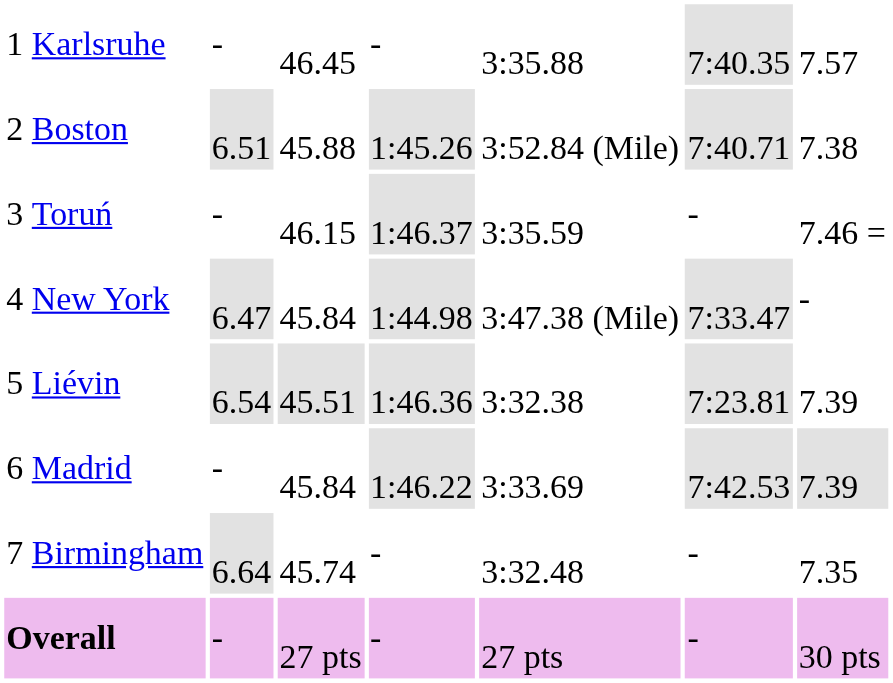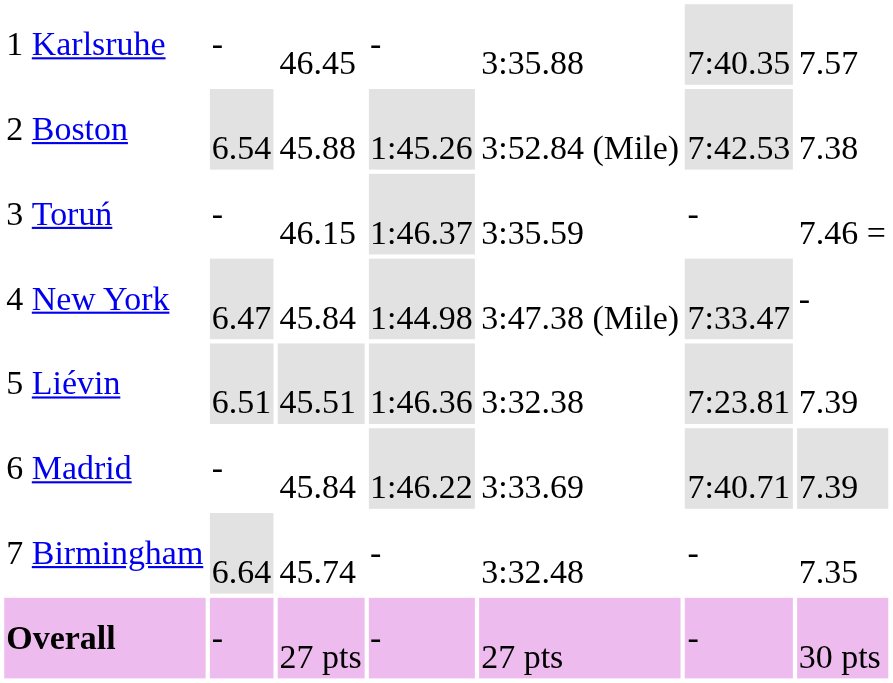 <table>
 <tr>
 <td>1</td>
 <td align=left><a href='#'>Karlsruhe</a></td>
 <td> -</td>
 <td> <br>46.45</td>
 <td> -</td>
 <td> <br>3:35.88</td>
 <td bgcolor=#e2e2e2> <br>7:40.35</td>
 <td> <br>7.57</td>
 </tr>
 <tr>
 <td>2</td>
 <td align=left><a href='#'>Boston</a></td>
-<td bgcolor=#e2e2e2> <br>6.51</td>
+<td bgcolor=#e2e2e2> <br>6.54 </td>
 <td> <br>45.88</td>
 <td bgcolor=#e2e2e2> <br>1:45.26</td>
 <td> <br>3:52.84 (Mile)</td>
-<td bgcolor=#e2e2e2> <br>7:40.71</td>
+<td bgcolor=#e2e2e2> <br>7:42.53 </td>
 <td> <br>7.38</td>
 </tr>
 <tr>
 <td>3</td>
 <td align=left><a href='#'>Toruń</a></td>
 <td> -</td>
 <td> <br>46.15 </td>
 <td bgcolor=#e2e2e2> <br>1:46.37</td>
 <td> <br>3:35.59 </td>
 <td> -</td>
 <td> <br>	7.46 =</td>
 </tr>
 <tr>
 <td>4</td>
 <td align=left><a href='#'>New York</a></td>
 <td bgcolor=#e2e2e2> <br>6.47</td>
 <td> <br>45.84 </td>
 <td bgcolor=#e2e2e2> <br>1:44.98  </td>
 <td> <br>3:47.38 (Mile)   </td>
 <td bgcolor=#e2e2e2> <br>7:33.47 </td>
 <td> -</td>
 </tr>
 <tr>
 <td>5</td>
 <td align=left><a href='#'>Liévin</a></td>
-<td bgcolor=#e2e2e2> <br>6.54 </td>
+<td bgcolor=#e2e2e2> <br>6.51</td>
 <td bgcolor=#e2e2e2> <br>45.51 </td>
 <td bgcolor=#e2e2e2> <br>1:46.36 </td>
 <td> <br>3:32.38 </td>
 <td bgcolor=#e2e2e2> <br>7:23.81 </td>
 <td> <br>7.39</td>
 </tr>
 <tr>
 <td>6</td>
 <td align=left><a href='#'>Madrid</a></td>
 <td> -</td>
 <td> <br>45.84</td>
 <td bgcolor=#e2e2e2> <br>1:46.22</td>
 <td> <br>3:33.69 </td>
-<td bgcolor=#e2e2e2> <br>7:42.53 </td>
+<td bgcolor=#e2e2e2> <br>7:40.71</td>
 <td bgcolor=#e2e2e2> <br>7.39 </td>
 </tr>
 <tr>
 <td>7</td>
 <td align=left><a href='#'>Birmingham</a></td>
 <td bgcolor=#e2e2e2> <br>6.64</td>
 <td> <br>45.74</td>
 <td> -</td>
 <td> <br>3:32.48 </td>
 <td> -</td>
 <td> <br>7.35 </td>
 </tr>
 <tr bgcolor=#eebbee>
 <td colspan="2"><strong>Overall</strong></td>
 <td> -</td>
 <td> <br>27 pts</td>
 <td> -</td>
 <td> <br>27 pts</td>
 <td> -</td>
 <td> <br>30 pts</td>
 </tr>
 </table>
